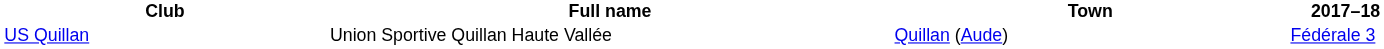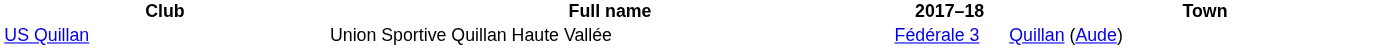 <table style="width:100%;">
 <tr>
 <th style="width:23%;">Club</th>
 <th style="width:40%;">Full name</th>
+<th style="width:8%;">2017–18</th>
 <th style="width:28%;">Town</th>
-<th style="width:8%;">2017–18</th>
 </tr>
 <tr>
 <td><a href='#'>US Quillan</a></td>
 <td>Union Sportive Quillan Haute Vallée</td>
+<td><a href='#'>Fédérale 3</a></td>
 <td><a href='#'>Quillan</a> (<a href='#'>Aude</a>)</td>
-<td><a href='#'>Fédérale 3</a></td>
 </tr>
 </table>
